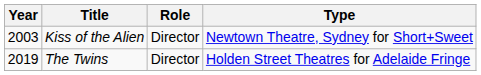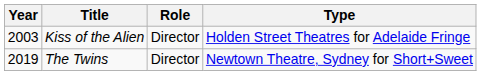 <table class="wikitable">
 <tr>
 <th>Year</th>
 <th>Title</th>
 <th>Role</th>
 <th>Type</th>
 </tr>
 <tr>
 <td>2003</td>
 <td><em>Kiss of the Alien</em></td>
 <td>Director</td>
-<td><a href='#'>Newtown Theatre, Sydney</a> for <a href='#'>Short+Sweet</a></td>
+<td><a href='#'>Holden Street Theatres</a> for <a href='#'>Adelaide Fringe</a></td>
 </tr>
 <tr>
 <td>2019</td>
 <td><em>The Twins</em></td>
 <td>Director</td>
-<td><a href='#'>Holden Street Theatres</a> for <a href='#'>Adelaide Fringe</a></td>
+<td><a href='#'>Newtown Theatre, Sydney</a> for <a href='#'>Short+Sweet</a></td>
 </tr>
 </table>
